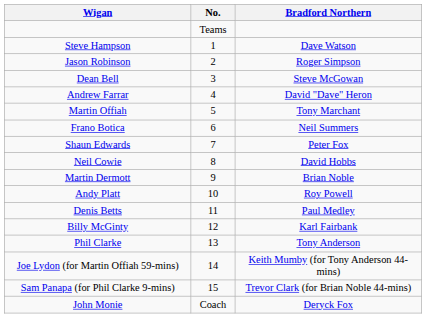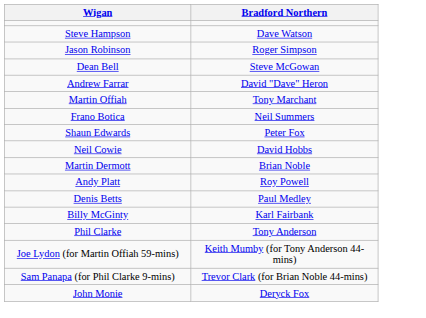 <table class="wikitable" style="text-align:center;">
 <tr>
 <th width=280 abbr=winner><a href='#'>Wigan</a></th>
-<th width=60 abbr="Number">No.</th>
 <th width=280 abbr=runner-up><a href='#'>Bradford Northern</a></th>
 </tr>
 <tr>
 <td></td>
-<td>Teams</td>
 <td></td>
 </tr>
 <tr>
 <td><a href='#'>Steve Hampson</a></td>
-<td>1</td>
 <td><a href='#'>Dave Watson</a></td>
 </tr>
 <tr>
 <td><a href='#'>Jason Robinson</a></td>
-<td>2</td>
 <td><a href='#'>Roger Simpson</a></td>
 </tr>
 <tr>
 <td><a href='#'>Dean Bell</a></td>
-<td>3</td>
 <td><a href='#'>Steve McGowan</a></td>
 </tr>
 <tr>
 <td><a href='#'>Andrew Farrar</a></td>
-<td>4</td>
 <td><a href='#'>David "Dave" Heron</a></td>
 </tr>
 <tr>
 <td><a href='#'>Martin Offiah</a></td>
-<td>5</td>
 <td><a href='#'>Tony Marchant</a></td>
 </tr>
 <tr>
 <td><a href='#'>Frano Botica</a></td>
-<td>6</td>
 <td><a href='#'>Neil Summers</a></td>
 </tr>
 <tr>
 <td><a href='#'>Shaun Edwards</a></td>
-<td>7</td>
 <td><a href='#'>Peter Fox</a></td>
 </tr>
 <tr>
 <td><a href='#'>Neil Cowie</a></td>
-<td>8</td>
 <td><a href='#'>David Hobbs</a></td>
 </tr>
 <tr>
 <td><a href='#'>Martin Dermott</a></td>
-<td>9</td>
 <td><a href='#'>Brian Noble</a></td>
 </tr>
 <tr>
 <td><a href='#'>Andy Platt</a></td>
-<td>10</td>
 <td><a href='#'>Roy Powell</a></td>
 </tr>
 <tr>
 <td><a href='#'>Denis Betts</a></td>
-<td>11</td>
 <td><a href='#'>Paul Medley</a></td>
 </tr>
 <tr>
 <td><a href='#'>Billy McGinty</a></td>
-<td>12</td>
 <td><a href='#'>Karl Fairbank</a></td>
 </tr>
 <tr>
 <td><a href='#'>Phil Clarke</a></td>
-<td>13</td>
 <td><a href='#'>Tony Anderson</a></td>
 </tr>
 <tr>
 <td><a href='#'>Joe Lydon</a> (for Martin Offiah 59-mins)</td>
-<td>14</td>
 <td><a href='#'>Keith Mumby</a> (for Tony Anderson 44-mins)</td>
 </tr>
 <tr>
 <td><a href='#'>Sam Panapa</a> (for Phil Clarke 9-mins)</td>
-<td>15</td>
 <td><a href='#'>Trevor Clark</a> (for Brian Noble 44-mins)</td>
 </tr>
 <tr>
 <td><a href='#'>John Monie</a></td>
-<td>Coach</td>
 <td><a href='#'>Deryck Fox</a></td>
 </tr>
 </table>
